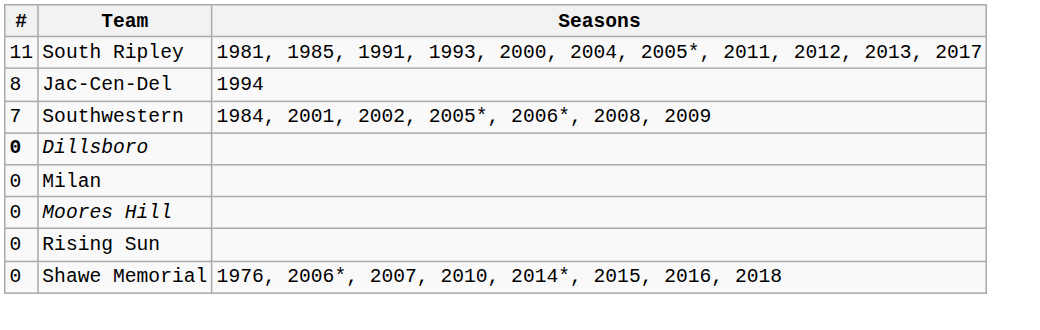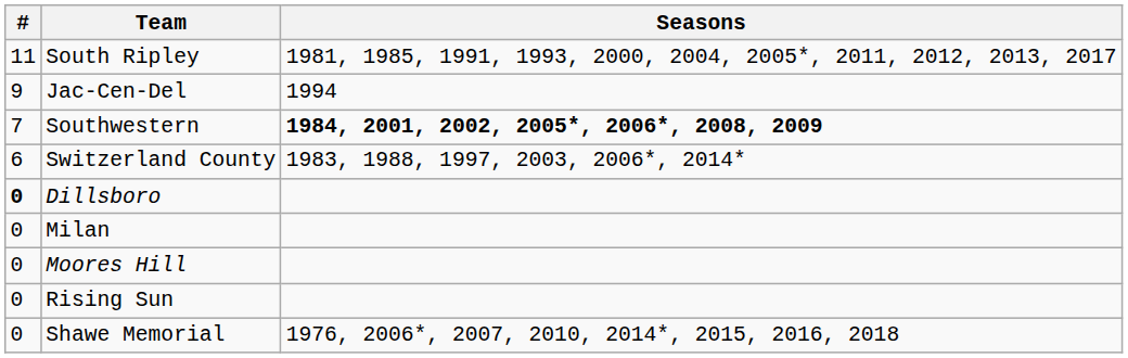 <table class="wikitable" style=>
 <tr>
 <th>#</th>
 <th>Team</th>
 <th>Seasons</th>
 </tr>
 <tr>
 <td>11</td>
 <td>South Ripley</td>
 <td>1981, 1985, 1991, 1993, 2000, 2004, 2005*, 2011, 2012, 2013, 2017</td>
 </tr>
 <tr>
-<td>8</td>
+<td>9</td>
 <td>Jac-Cen-Del</td>
 <td>1994</td>
 </tr>
 <tr>
 <td>7</td>
 <td>Southwestern</td>
-<td>1984, 2001, 2002, 2005*, 2006*, 2008, 2009</td>
+<td><strong>1984, 2001, 2002, 2005*, 2006*, 2008, 2009</strong></td>
+</tr>
+<tr>
+<td>6</td>
+<td>Switzerland County</td>
+<td>1983, 1988, 1997, 2003, 2006*, 2014*</td>
 </tr>
 <tr>
 <td><strong>0</strong></td>
 <td><em>Dillsboro</em></td>
 <td></td>
 </tr>
 <tr>
 <td>0</td>
 <td>Milan</td>
 <td></td>
 </tr>
 <tr>
 <td>0</td>
 <td><em>Moores Hill</em></td>
 <td></td>
 </tr>
 <tr>
 <td>0</td>
 <td>Rising Sun</td>
 <td></td>
 </tr>
 <tr>
 <td>0</td>
 <td>Shawe Memorial</td>
 <td>1976, 2006*, 2007, 2010, 2014*, 2015, 2016, 2018</td>
 </tr>
 </table>
